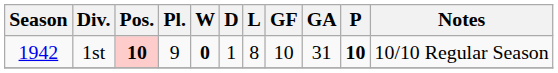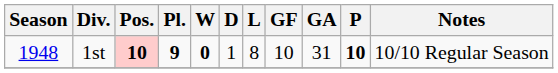 <table class="wikitable sortable">
 <tr>
 <th>Season</th>
 <th>Div.</th>
 <th>Pos.</th>
 <th>Pl.</th>
 <th>W</th>
 <th>D</th>
 <th>L</th>
 <th>GF</th>
 <th>GA</th>
 <th>P</th>
 <th>Notes</th>
 </tr>
 <tr>
-<td align=center><a href='#'>1942</a></td>
+<td align=center><a href='#'>1948</a></td>
 <td align=center>1st</td>
 <td align=center bgcolor=#ffcccc><strong>10</strong></td>
-<td align=center>9</td>
+<td align=center><strong>9</strong></td>
 <td align=center><strong>0</strong></td>
 <td align=center>1</td>
 <td align=center>8</td>
 <td align=center>10</td>
 <td align=center>31</td>
 <td align=center><strong>10</strong></td>
 <td>10/10 Regular Season</td>
 </tr>
 <tr>
 </tr>
 </table>
